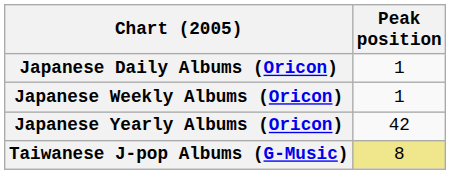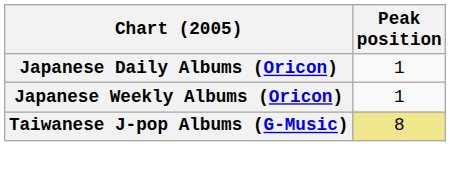 <table class="wikitable sortable plainrowheaders">
 <tr>
 <th>Chart (2005)</th>
 <th>Peak<br>position</th>
 </tr>
 <tr>
 <th scope="row">Japanese Daily Albums (<a href='#'>Oricon</a>)</th>
 <td align="center">1</td>
 </tr>
 <tr>
 <th scope="row">Japanese Weekly Albums (<a href='#'>Oricon</a>)</th>
 <td align="center">1</td>
 </tr>
 <tr>
-<th scope="row">Japanese Yearly Albums (<a href='#'>Oricon</a>)</th>
-<td align="center">42</td>
-</tr>
-<tr>
 <th scope="row">Taiwanese J-pop Albums (<a href='#'>G-Music</a>)</th>
 <td align="center" style="background: khaki;">8</td>
 </tr>
 </table>
